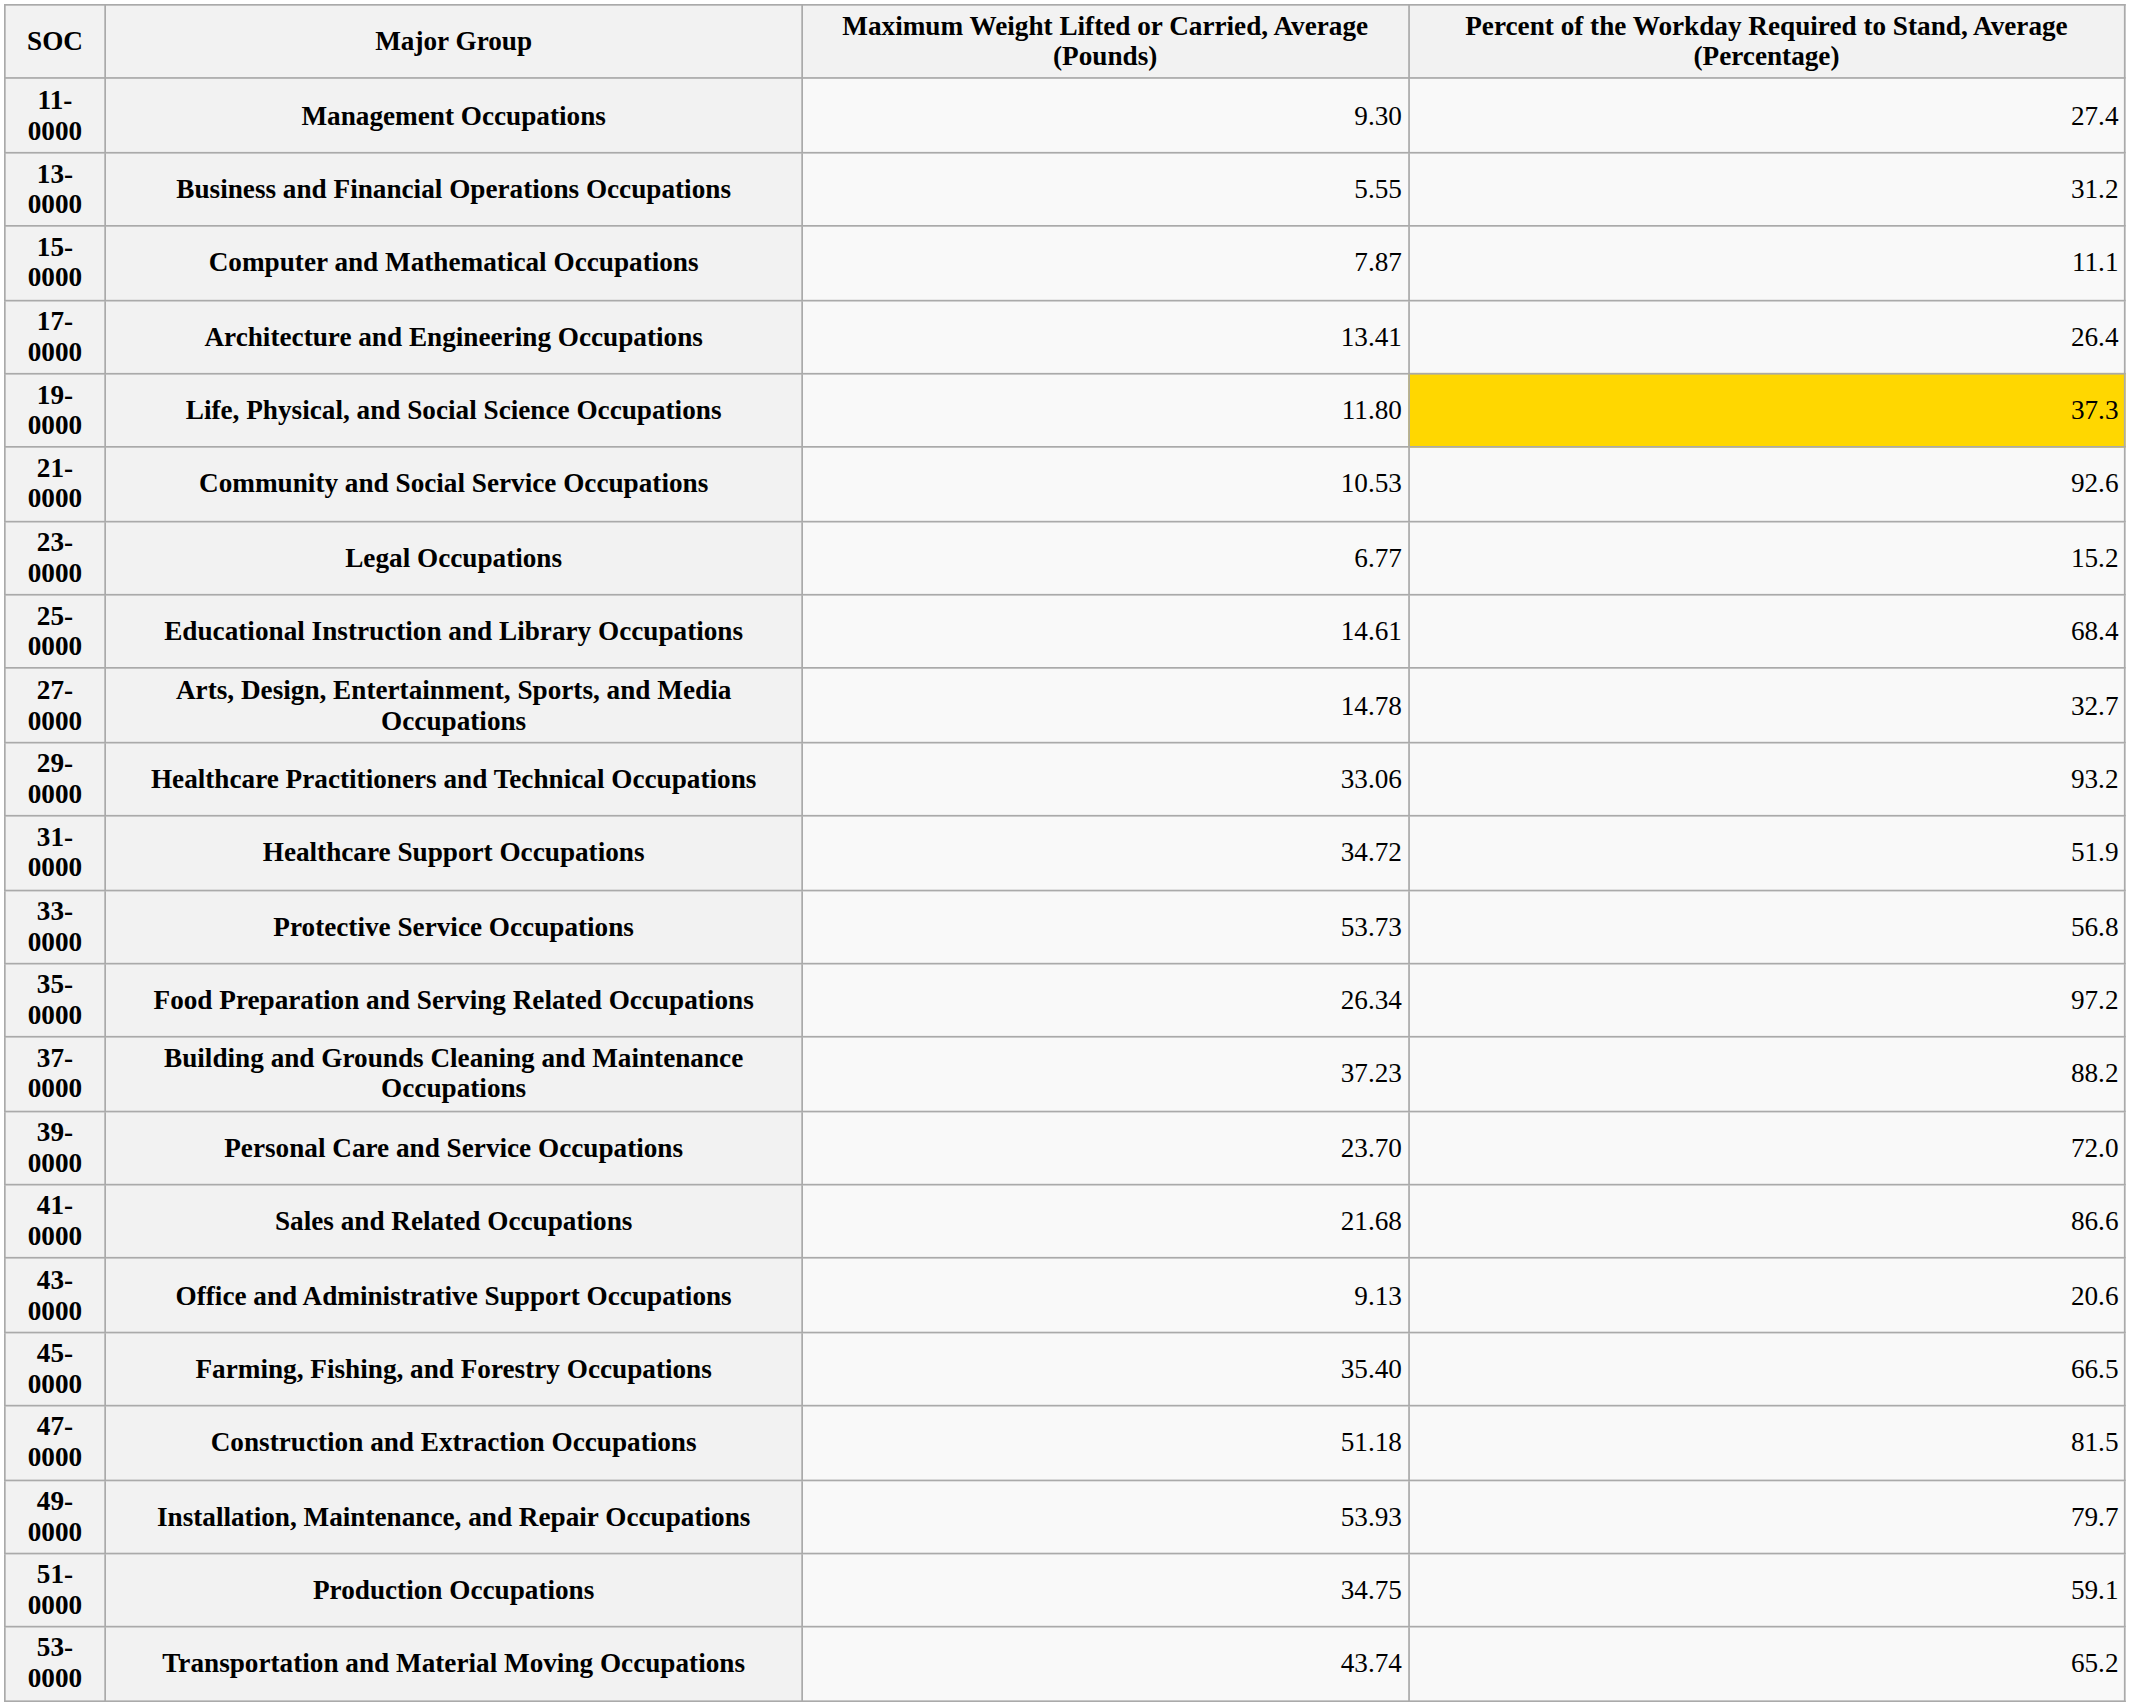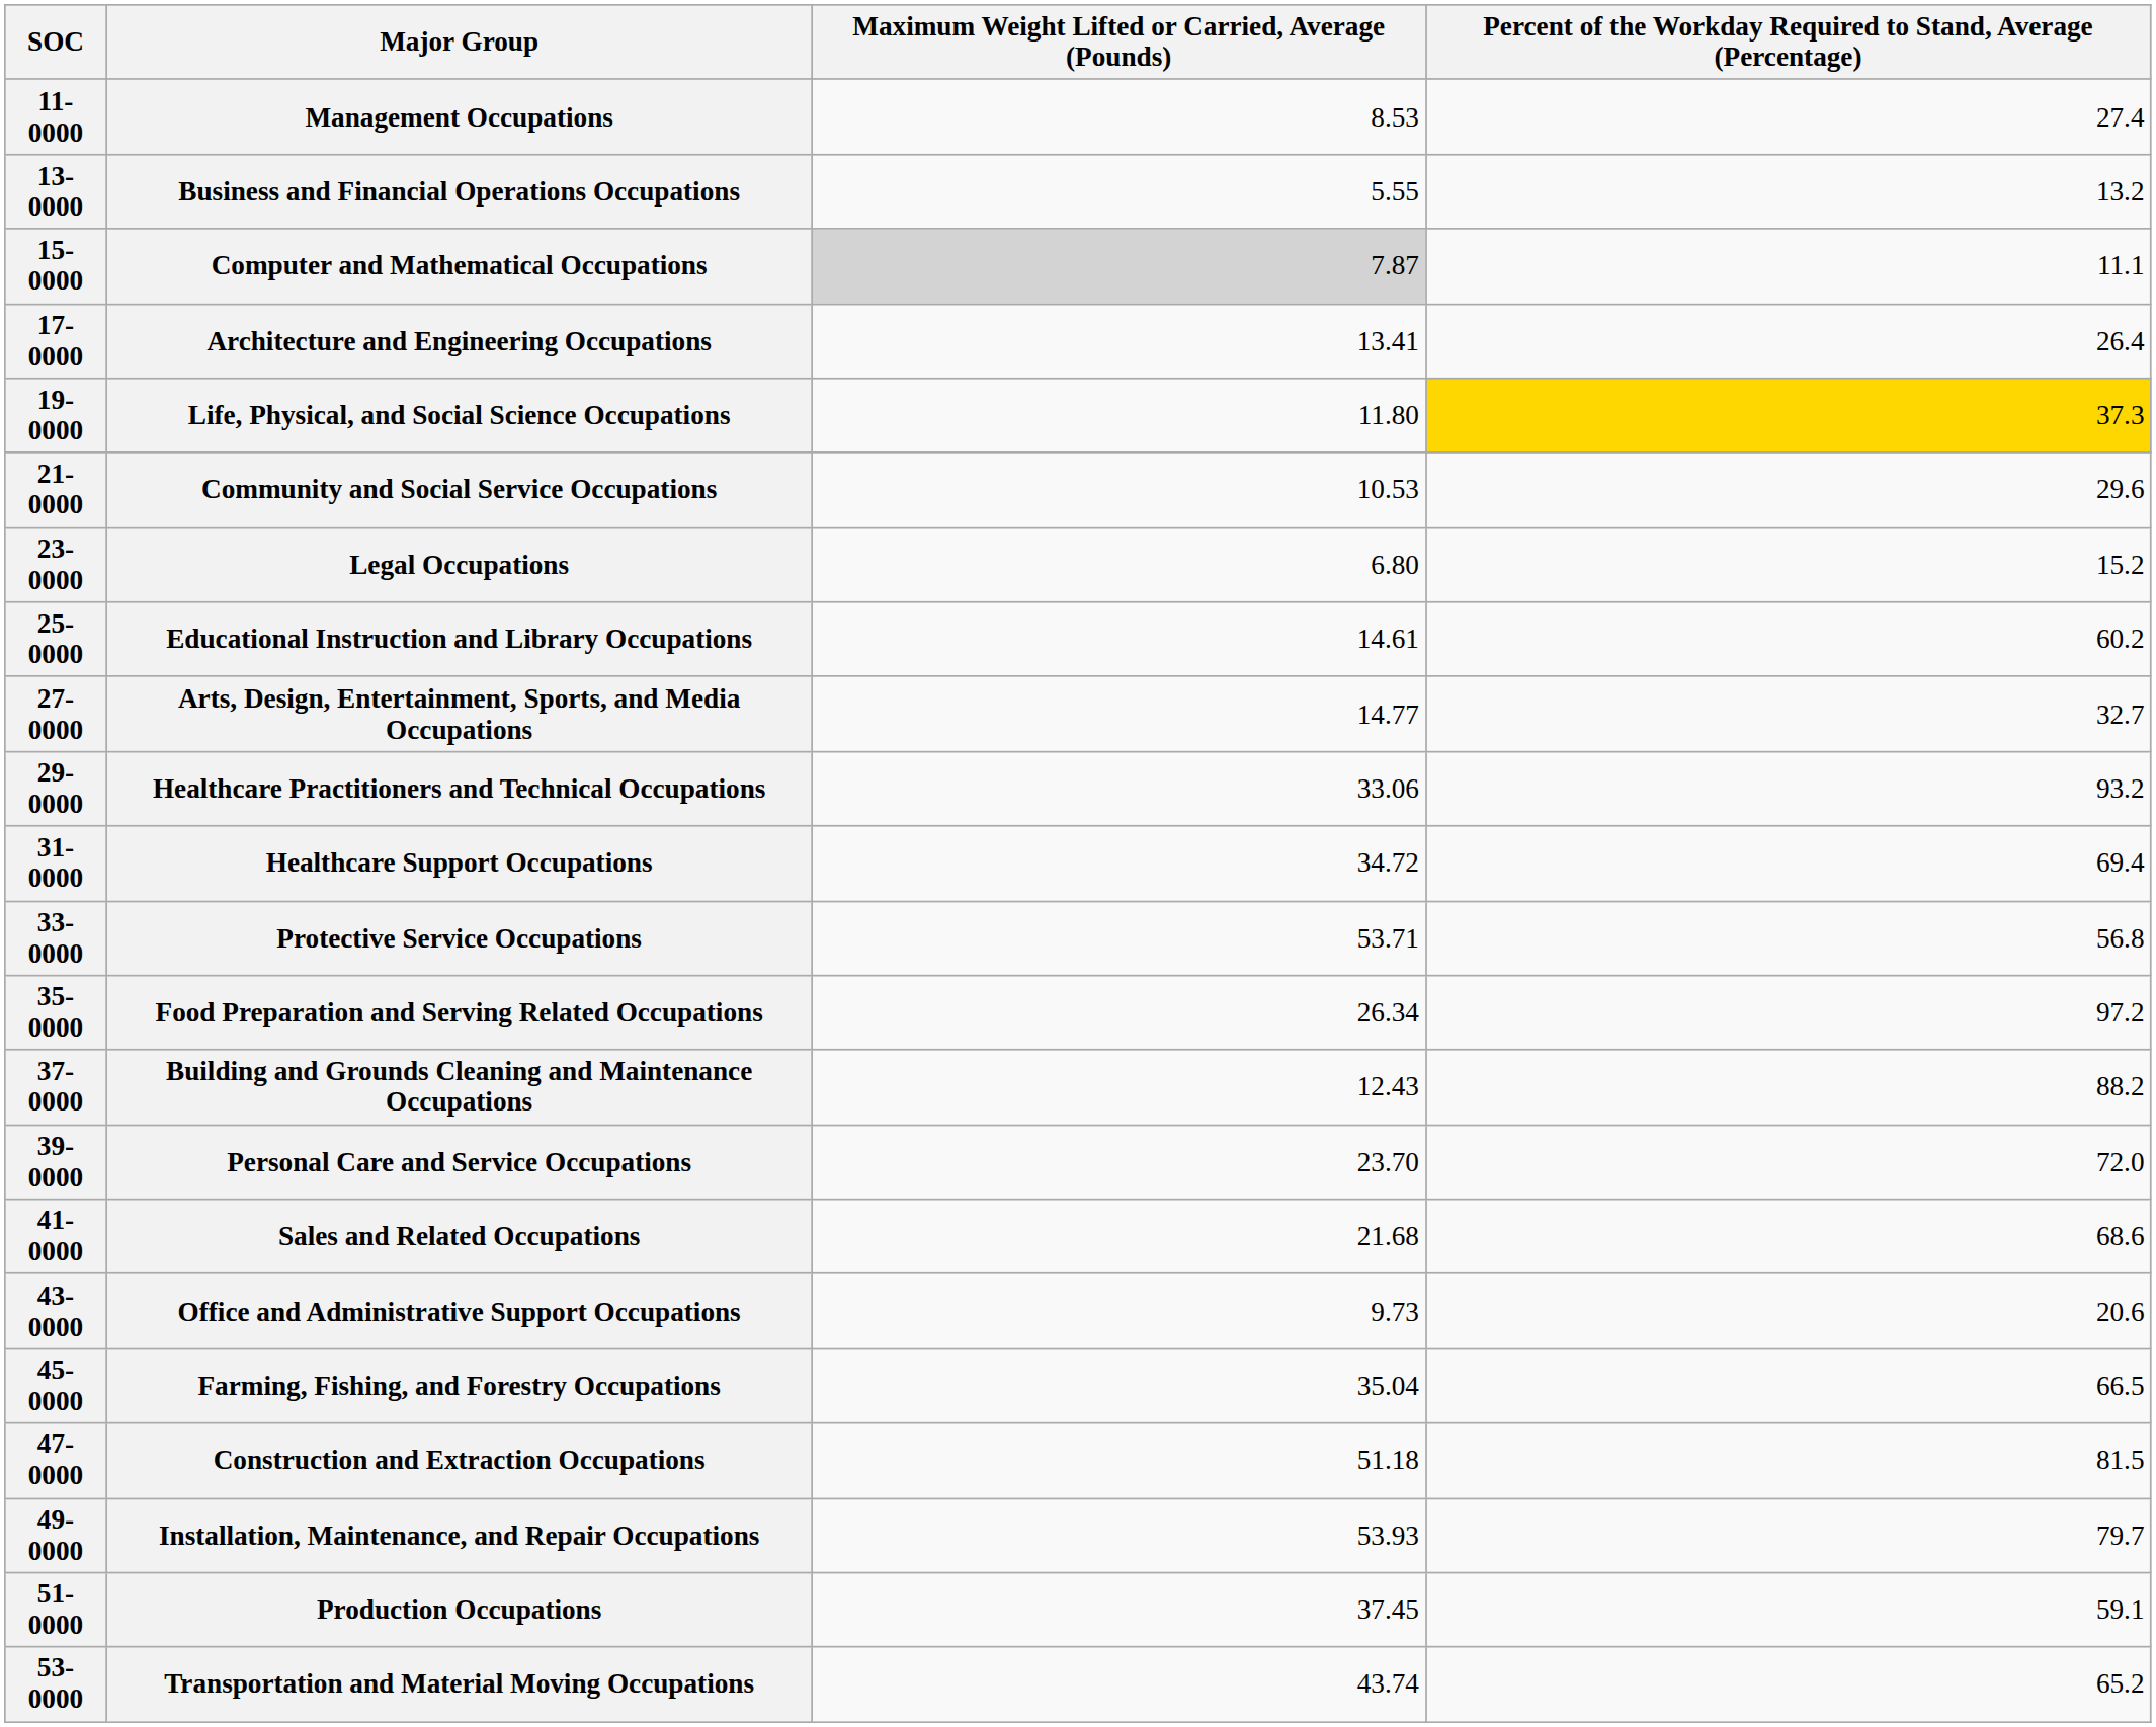 <table class="wikitable plainrowheaders">
 <tr>
 <th scope=col>SOC</th>
 <th scope=col>Major Group</th>
 <th scope=col>Maximum Weight Lifted or Carried, Average (Pounds)</th>
 <th scope=col>Percent of the Workday Required to Stand, Average (Percentage)</th>
 </tr>
 <tr>
 <th scope=row>11-0000</th>
 <th scope=row>Management Occupations</th>
-<td align=right>9.30</td>
+<td align=right>8.53</td>
 <td align=right>27.4</td>
 </tr>
 <tr>
 <th scope=row>13-0000</th>
 <th scope=row>Business and Financial Operations Occupations</th>
 <td align=right>5.55</td>
-<td align=right>31.2</td>
+<td align=right>13.2</td>
 </tr>
 <tr>
 <th scope=row>15-0000</th>
 <th scope=row>Computer and Mathematical Occupations</th>
-<td align=right>7.87</td>
+<td align=right style="background: lightgrey;">7.87</td>
 <td align=right>11.1</td>
 </tr>
 <tr>
 <th scope=row>17-0000</th>
 <th scope=row>Architecture and Engineering Occupations</th>
 <td align=right>13.41</td>
 <td align=right>26.4</td>
 </tr>
 <tr>
 <th scope=row>19-0000</th>
 <th scope=row>Life, Physical, and Social Science Occupations</th>
 <td align=right>11.80</td>
 <td align=right style="background: gold;">37.3</td>
 </tr>
 <tr>
 <th scope=row>21-0000</th>
 <th scope=row>Community and Social Service Occupations</th>
 <td align=right>10.53</td>
-<td align=right>92.6</td>
+<td align=right>29.6</td>
 </tr>
 <tr>
 <th scope=row>23-0000</th>
 <th scope=row>Legal Occupations</th>
-<td align=right>6.77</td>
+<td align=right>6.80</td>
 <td align=right>15.2</td>
 </tr>
 <tr>
 <th scope=row>25-0000</th>
 <th scope=row>Educational Instruction and Library Occupations</th>
 <td align=right>14.61</td>
-<td align=right>68.4</td>
+<td align=right>60.2</td>
 </tr>
 <tr>
 <th scope=row>27-0000</th>
 <th scope=row>Arts, Design, Entertainment, Sports, and Media Occupations</th>
-<td align=right>14.78</td>
+<td align=right>14.77</td>
 <td align=right>32.7</td>
 </tr>
 <tr>
 <th scope=row>29-0000</th>
 <th scope=row>Healthcare Practitioners and Technical Occupations</th>
 <td align=right>33.06</td>
 <td align=right>93.2</td>
 </tr>
 <tr>
 <th scope=row>31-0000</th>
 <th scope=row>Healthcare Support Occupations</th>
 <td align=right>34.72</td>
-<td align=right>51.9</td>
+<td align=right>69.4</td>
 </tr>
 <tr>
 <th scope=row>33-0000</th>
 <th scope=row>Protective Service Occupations</th>
-<td align=right>53.73</td>
+<td align=right>53.71</td>
 <td align=right>56.8</td>
 </tr>
 <tr>
 <th scope=row>35-0000</th>
 <th scope=row>Food Preparation and Serving Related Occupations</th>
 <td align=right>26.34</td>
 <td align=right>97.2</td>
 </tr>
 <tr>
 <th scope=row>37-0000</th>
 <th scope=row>Building and Grounds Cleaning and Maintenance Occupations</th>
-<td align=right>37.23</td>
+<td align=right>12.43</td>
 <td align=right>88.2</td>
 </tr>
 <tr>
 <th scope=row>39-0000</th>
 <th scope=row>Personal Care and Service Occupations</th>
 <td align=right>23.70</td>
 <td align=right>72.0</td>
 </tr>
 <tr>
 <th scope=row>41-0000</th>
 <th scope=row>Sales and Related Occupations</th>
 <td align=right>21.68</td>
-<td align=right>86.6</td>
+<td align=right>68.6</td>
 </tr>
 <tr>
 <th scope=row>43-0000</th>
 <th scope=row>Office and Administrative Support Occupations</th>
-<td align=right>9.13</td>
+<td align=right>9.73</td>
 <td align=right>20.6</td>
 </tr>
 <tr>
 <th scope=row>45-0000</th>
 <th scope=row>Farming, Fishing, and Forestry Occupations</th>
-<td align=right>35.40</td>
+<td align=right>35.04</td>
 <td align=right>66.5</td>
 </tr>
 <tr>
 <th scope=row>47-0000</th>
 <th scope=row>Construction and Extraction Occupations</th>
 <td align=right>51.18</td>
 <td align=right>81.5</td>
 </tr>
 <tr>
 <th scope=row>49-0000</th>
 <th scope=row>Installation, Maintenance, and Repair Occupations</th>
 <td align=right>53.93</td>
 <td align=right>79.7</td>
 </tr>
 <tr>
 <th scope=row>51-0000</th>
 <th scope=row>Production Occupations</th>
-<td align=right>34.75</td>
+<td align=right>37.45</td>
 <td align=right>59.1</td>
 </tr>
 <tr>
 <th scope=row>53-0000</th>
 <th scope=row>Transportation and Material Moving Occupations</th>
 <td align=right>43.74</td>
 <td align=right>65.2</td>
 </tr>
 <tr>
 </tr>
 </table>
